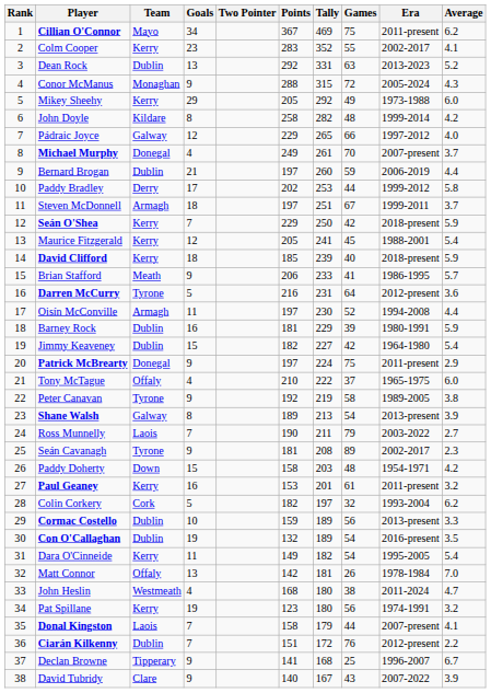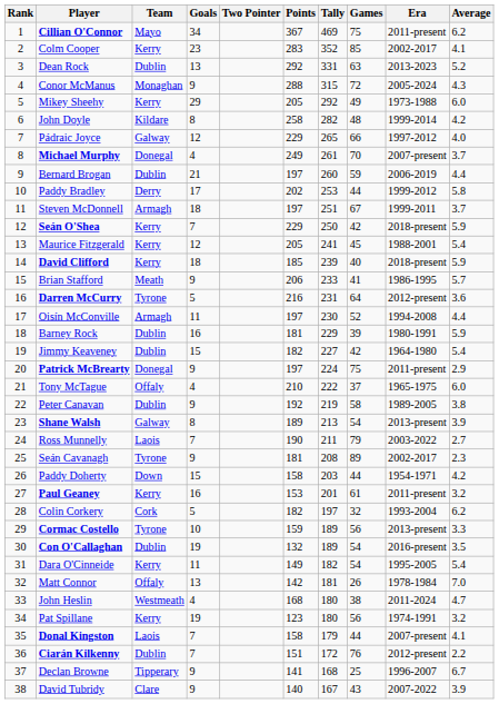 <table class="wikitable sortable">
 <tr>
 <th>Rank</th>
 <th>Player</th>
 <th>Team</th>
 <th>Goals</th>
 <th>Two Pointer</th>
 <th>Points</th>
 <th>Tally</th>
 <th>Games</th>
 <th>Era</th>
 <th>Average</th>
 </tr>
 <tr>
 <td rowspan=1 align=center>1</td>
 <td style="text-align:left;"><strong><a href='#'>Cillian O'Connor</a></strong></td>
 <td><a href='#'>Mayo</a></td>
 <td>34</td>
 <td></td>
 <td>367</td>
 <td>469</td>
 <td>75</td>
 <td>2011-present</td>
 <td>6.2</td>
 </tr>
 <tr>
 <td rowspan=1 align=center>2</td>
 <td style="text-align:left;"><a href='#'>Colm Cooper</a></td>
 <td><a href='#'>Kerry</a></td>
 <td>23 </td>
 <td></td>
 <td>283</td>
 <td>352 </td>
-<td>55 </td>
+<td>85 </td>
 <td>2002-2017</td>
 <td>4.1 </td>
 </tr>
 <tr>
 <td rowspan="1" align="center">3</td>
 <td style="text-align:left;"><a href='#'>Dean Rock</a></td>
 <td><a href='#'>Dublin</a></td>
 <td>13 </td>
 <td></td>
 <td>292</td>
 <td>331 </td>
 <td>63 </td>
 <td>2013-2023</td>
 <td>5.2 </td>
 </tr>
 <tr>
 <td rowspan="1" align="center">4</td>
 <td style="text-align:left;"><a href='#'>Conor McManus</a></td>
 <td><a href='#'>Monaghan</a></td>
 <td>9</td>
 <td></td>
 <td>288</td>
 <td>315</td>
 <td>72</td>
 <td>2005-2024</td>
 <td>4.3</td>
 </tr>
 <tr>
 <td rowspan=1 align=center>5</td>
 <td style="text-align:left;"><a href='#'>Mikey Sheehy</a></td>
 <td><a href='#'>Kerry</a></td>
 <td>29 </td>
 <td></td>
 <td>205</td>
 <td>292 </td>
 <td>49 </td>
 <td>1973-1988</td>
 <td>6.0 </td>
 </tr>
 <tr>
 <td rowspan="1" align="center">6</td>
 <td style="text-align:left;"><a href='#'>John Doyle</a></td>
 <td><a href='#'>Kildare</a></td>
 <td>8</td>
 <td></td>
 <td>258</td>
 <td>282</td>
 <td>48</td>
 <td>1999-2014</td>
 <td>4.2</td>
 </tr>
 <tr>
 <td rowspan=1 align=center>7</td>
 <td style="text-align:left;"><a href='#'>Pádraic Joyce</a></td>
 <td><a href='#'>Galway</a></td>
 <td>12 </td>
 <td></td>
 <td>229</td>
 <td>265 </td>
 <td>66 </td>
 <td>1997-2012</td>
 <td>4.0 </td>
 </tr>
 <tr>
 <td rowspan=1 align="center">8</td>
 <td style="text-align:left;"><strong><a href='#'>Michael Murphy</a></strong></td>
 <td><a href='#'>Donegal</a></td>
 <td>4 </td>
 <td></td>
 <td>249</td>
 <td>261 </td>
 <td>70 </td>
 <td>2007-present</td>
 <td>3.7 </td>
 </tr>
 <tr>
 <td rowspan=1 align=center>9</td>
 <td style="text-align:left;"><a href='#'>Bernard Brogan</a></td>
 <td><a href='#'>Dublin</a></td>
 <td>21 </td>
 <td></td>
 <td>197</td>
 <td>260 </td>
 <td>59 </td>
 <td>2006-2019</td>
 <td>4.4 </td>
 </tr>
 <tr>
 <td rowspan=1 align=center>10</td>
 <td style="text-align:left;"><a href='#'>Paddy Bradley</a></td>
 <td><a href='#'>Derry</a></td>
 <td>17 </td>
 <td></td>
 <td>202</td>
 <td>253 </td>
 <td>44 </td>
 <td>1999-2012</td>
 <td>5.8 </td>
 </tr>
 <tr>
 <td rowspan=1 align=center>11</td>
 <td style="text-align:left;"><a href='#'>Steven McDonnell</a></td>
 <td><a href='#'>Armagh</a></td>
 <td>18 </td>
 <td></td>
 <td>197</td>
 <td>251 </td>
 <td>67 </td>
 <td>1999-2011</td>
 <td>3.7 </td>
 </tr>
 <tr>
 <td rowspan="1" align="center">12</td>
 <td><strong><a href='#'>Seán O'Shea</a></strong></td>
 <td><a href='#'>Kerry</a></td>
 <td>7</td>
 <td></td>
 <td>229</td>
 <td>250</td>
 <td>42</td>
 <td>2018-present</td>
 <td>5.9</td>
 </tr>
 <tr>
 <td rowspan=1 align=center>13</td>
 <td style="text-align:left;"><a href='#'>Maurice Fitzgerald</a></td>
 <td><a href='#'>Kerry</a></td>
 <td>12 </td>
 <td></td>
 <td>205</td>
 <td>241 </td>
 <td>45 </td>
 <td>1988-2001</td>
 <td>5.4 </td>
 </tr>
 <tr>
 <td rowspan="1" align="center">14</td>
 <td style="text-align:left;"><strong><a href='#'>David Clifford</a></strong></td>
 <td><a href='#'>Kerry</a></td>
 <td>18</td>
 <td></td>
 <td>185</td>
 <td>239</td>
 <td>40</td>
 <td>2018-present</td>
 <td>5.9</td>
 </tr>
 <tr>
 <td rowspan="1" align="center">15</td>
 <td style="text-align:left;"><a href='#'>Brian Stafford</a></td>
 <td><a href='#'>Meath</a></td>
 <td>9 </td>
 <td></td>
 <td>206</td>
 <td>233 </td>
 <td>41 </td>
 <td>1986-1995</td>
 <td>5.7 </td>
 </tr>
 <tr>
 <td rowspan="1" align="center">16</td>
 <td><strong><a href='#'>Darren McCurry</a></strong></td>
 <td><a href='#'>Tyrone</a></td>
 <td>5</td>
 <td></td>
 <td>216</td>
 <td>231</td>
 <td>64</td>
 <td>2012-present</td>
 <td>3.6</td>
 </tr>
 <tr>
 <td rowspan="1" align="center">17</td>
 <td style="text-align:left;"><a href='#'>Oisín McConville</a></td>
 <td><a href='#'>Armagh</a></td>
 <td>11 </td>
 <td></td>
 <td>197</td>
 <td>230 </td>
 <td>52 </td>
 <td>1994-2008</td>
 <td>4.4 </td>
 </tr>
 <tr>
 <td rowspan="1" align="center">18</td>
 <td style="text-align:left;"><a href='#'>Barney Rock</a></td>
 <td><a href='#'>Dublin</a></td>
 <td>16 </td>
 <td></td>
 <td>181</td>
 <td>229 </td>
 <td>39 </td>
 <td>1980-1991</td>
 <td>5.9 </td>
 </tr>
 <tr>
 <td rowspan="1" align="center">19</td>
 <td style="text-align:left;"><a href='#'>Jimmy Keaveney</a></td>
 <td><a href='#'>Dublin</a></td>
 <td>15 </td>
 <td></td>
 <td>182</td>
 <td>227 </td>
 <td>42 </td>
 <td>1964-1980</td>
 <td>5.4 </td>
 </tr>
 <tr>
 <td rowspan="1" align="center">20</td>
 <td style="text-align:left;"><strong><a href='#'>Patrick McBrearty</a></strong></td>
 <td><a href='#'>Donegal</a></td>
 <td>9</td>
 <td></td>
 <td>197</td>
 <td>224</td>
 <td>75</td>
 <td>2011-present</td>
 <td>2.9</td>
 </tr>
 <tr>
 <td rowspan="1" align="center">21</td>
 <td style="text-align:left;"><a href='#'>Tony McTague</a></td>
 <td><a href='#'>Offaly</a></td>
 <td>4 </td>
 <td></td>
 <td>210</td>
 <td>222 </td>
 <td>37 </td>
 <td>1965-1975</td>
 <td>6.0 </td>
 </tr>
 <tr>
 <td rowspan="1" align="center">22</td>
 <td style="text-align:left;"><a href='#'>Peter Canavan</a></td>
-<td><a href='#'>Tyrone</a></td>
+<td><a href='#'>Dublin</a></td>
 <td>9</td>
 <td></td>
 <td>192</td>
 <td>219</td>
 <td>58</td>
 <td>1989-2005</td>
 <td>3.8</td>
 </tr>
 <tr>
 <td rowspan="1" align="center">23</td>
 <td style="text-align:left;"><strong><a href='#'>Shane Walsh</a></strong></td>
 <td><a href='#'>Galway</a></td>
 <td>8</td>
 <td></td>
 <td>189</td>
 <td>213</td>
 <td>54</td>
 <td>2013-present</td>
 <td>3.9</td>
 </tr>
 <tr>
 <td rowspan="1" align="center">24</td>
 <td style="text-align:left;"><a href='#'>Ross Munnelly</a></td>
 <td><a href='#'>Laois</a></td>
 <td>7</td>
 <td></td>
 <td>190</td>
 <td>211</td>
 <td>79</td>
 <td>2003-2022</td>
 <td>2.7</td>
 </tr>
 <tr>
 <td rowspan="1" align="center">25</td>
 <td style="text-align:left;"><a href='#'>Seán Cavanagh</a></td>
 <td><a href='#'>Tyrone</a></td>
 <td>9</td>
 <td></td>
 <td>181</td>
 <td>208</td>
 <td>89</td>
 <td>2002-2017</td>
 <td>2.3</td>
 </tr>
 <tr>
 <td rowspan="1" align="center">26</td>
 <td style="text-align:left;"><a href='#'>Paddy Doherty</a></td>
 <td><a href='#'>Down</a></td>
 <td>15</td>
 <td></td>
 <td>158</td>
 <td>203</td>
-<td>48</td>
+<td>44</td>
 <td>1954-1971</td>
 <td>4.2</td>
 </tr>
 <tr>
 <td rowspan="1" align="center">27</td>
 <td><strong><a href='#'>Paul Geaney</a></strong></td>
 <td><a href='#'>Kerry</a></td>
 <td>16</td>
 <td></td>
 <td>153</td>
 <td>201</td>
 <td>61</td>
 <td>2011-present</td>
 <td>3.2</td>
 </tr>
 <tr>
 <td rowspan="1" align="center">28</td>
 <td style="text-align:left;"><a href='#'>Colin Corkery</a></td>
 <td><a href='#'>Cork</a></td>
 <td>5</td>
 <td></td>
 <td>182</td>
 <td>197</td>
 <td>32</td>
 <td>1993-2004</td>
 <td>6.2</td>
 </tr>
 <tr>
 <td rowspan="1" align="center">29</td>
 <td><strong><a href='#'>Cormac Costello</a></strong></td>
-<td><a href='#'>Dublin</a></td>
+<td><a href='#'>Tyrone</a></td>
 <td>10</td>
 <td></td>
 <td>159</td>
 <td>189</td>
 <td>56</td>
 <td>2013-present</td>
 <td>3.3</td>
 </tr>
 <tr>
 <td rowspan="1" align="center">30</td>
 <td><a href='#'><strong>Con O'Callaghan</strong></a></td>
 <td><a href='#'>Dublin</a></td>
 <td>19</td>
 <td></td>
 <td>132</td>
 <td>189</td>
 <td>54</td>
 <td>2016-present</td>
 <td>3.5</td>
 </tr>
 <tr>
 <td rowspan="1" align="center">31</td>
 <td style="text-align:left;"><a href='#'>Dara O'Cinneide</a></td>
 <td><a href='#'>Kerry</a></td>
 <td>11</td>
 <td></td>
 <td>149</td>
 <td>182</td>
 <td>54</td>
 <td>1995-2005</td>
 <td>5.4</td>
 </tr>
 <tr>
 <td rowspan="1" align="center">32</td>
 <td style="text-align:left;"><a href='#'>Matt Connor</a></td>
 <td><a href='#'>Offaly</a></td>
 <td>13</td>
 <td></td>
 <td>142</td>
 <td>181</td>
 <td>26</td>
 <td>1978-1984</td>
 <td>7.0</td>
 </tr>
 <tr>
 <td rowspan="1" align="center">33</td>
 <td><a href='#'>John Heslin</a></td>
 <td><a href='#'>Westmeath</a></td>
 <td>4</td>
 <td></td>
 <td>168</td>
 <td>180</td>
 <td>38</td>
 <td>2011-2024</td>
 <td>4.7</td>
 </tr>
 <tr>
 <td rowspan="1" align="center">34</td>
 <td style="text-align:left;"><a href='#'>Pat Spillane</a></td>
 <td><a href='#'>Kerry</a></td>
 <td>19</td>
 <td></td>
 <td>123</td>
 <td>180</td>
 <td>56</td>
 <td>1974-1991</td>
 <td>3.2</td>
 </tr>
 <tr>
 <td rowspan="1" align="center">35</td>
 <td style="text-align:left;"><strong><a href='#'>Donal Kingston</a></strong></td>
 <td><a href='#'>Laois</a></td>
 <td>7</td>
 <td></td>
 <td>158</td>
 <td>179</td>
 <td>44</td>
 <td>2007-present</td>
 <td>4.1</td>
 </tr>
 <tr>
 <td rowspan="1" align="center">36</td>
 <td><strong><a href='#'>Ciarán Kilkenny</a></strong></td>
 <td><a href='#'>Dublin</a></td>
 <td>7</td>
 <td></td>
 <td>151</td>
 <td>172</td>
 <td>76</td>
 <td>2012-present</td>
 <td>2.2</td>
 </tr>
 <tr>
 <td rowspan="1" align="center">37</td>
 <td><a href='#'>Declan Browne</a></td>
 <td><a href='#'>Tipperary</a></td>
 <td>9</td>
 <td></td>
 <td>141</td>
 <td>168</td>
 <td>25</td>
 <td>1996-2007</td>
 <td>6.7</td>
 </tr>
 <tr>
 <td rowspan="1" align="center">38</td>
 <td style="text-align:left;"><a href='#'>David Tubridy</a></td>
 <td><a href='#'>Clare</a></td>
 <td>9</td>
 <td></td>
 <td>140</td>
 <td>167</td>
 <td>43</td>
 <td>2007-2022</td>
 <td>3.9</td>
 </tr>
 </table>
